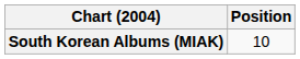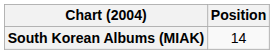 <table class="wikitable plainrowheaders">
 <tr>
 <th>Chart (2004)</th>
 <th>Position</th>
 </tr>
 <tr>
 <th scope="row">South Korean Albums (MIAK)</th>
-<td align="center">10</td>
+<td align="center">14</td>
 </tr>
 </table>
